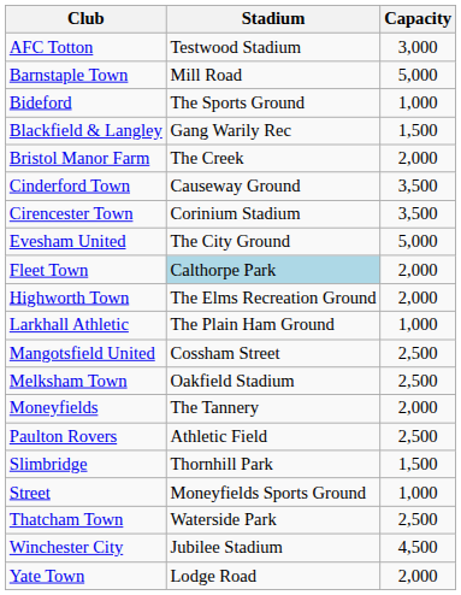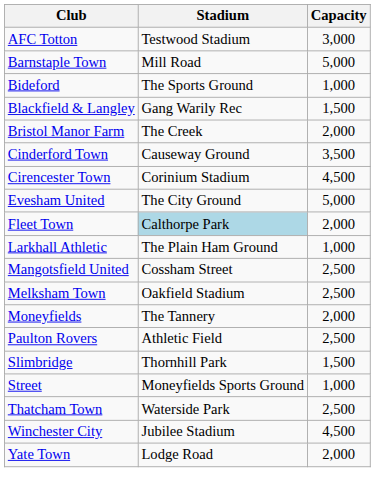 <table class="wikitable sortable">
 <tr>
 <th>Club</th>
 <th>Stadium</th>
 <th>Capacity</th>
 </tr>
 <tr>
 <td><a href='#'>AFC Totton</a></td>
 <td>Testwood Stadium</td>
 <td align="center">3,000</td>
 </tr>
 <tr>
 <td><a href='#'>Barnstaple Town</a></td>
 <td>Mill Road</td>
 <td align="center">5,000</td>
 </tr>
 <tr>
 <td><a href='#'>Bideford</a></td>
 <td>The Sports Ground</td>
 <td align="center">1,000</td>
 </tr>
 <tr>
 <td><a href='#'>Blackfield & Langley</a></td>
 <td>Gang Warily Rec</td>
 <td align="center">1,500</td>
 </tr>
 <tr>
 <td><a href='#'>Bristol Manor Farm</a></td>
 <td>The Creek</td>
 <td align="center">2,000</td>
 </tr>
 <tr>
 <td><a href='#'>Cinderford Town</a></td>
 <td>Causeway Ground</td>
 <td align="center">3,500</td>
 </tr>
 <tr>
 <td><a href='#'>Cirencester Town</a></td>
 <td>Corinium Stadium</td>
-<td align="center">3,500</td>
+<td align="center">4,500</td>
 </tr>
 <tr>
 <td><a href='#'>Evesham United</a></td>
 <td>The City Ground</td>
 <td align="center">5,000</td>
 </tr>
 <tr>
 <td><a href='#'>Fleet Town</a></td>
 <td style="background: lightblue;">Calthorpe Park</td>
-<td align="center">2,000</td>
-</tr>
-<tr>
-<td><a href='#'>Highworth Town</a></td>
-<td>The Elms Recreation Ground</td>
 <td align="center">2,000</td>
 </tr>
 <tr>
 <td><a href='#'>Larkhall Athletic</a></td>
 <td>The Plain Ham Ground</td>
 <td align="center">1,000</td>
 </tr>
 <tr>
 <td><a href='#'>Mangotsfield United</a></td>
 <td>Cossham Street</td>
 <td align="center">2,500</td>
 </tr>
 <tr>
 <td><a href='#'>Melksham Town</a></td>
 <td>Oakfield Stadium</td>
 <td align="center">2,500</td>
 </tr>
 <tr>
 <td><a href='#'>Moneyfields</a></td>
 <td>The Tannery</td>
 <td align="center">2,000</td>
 </tr>
 <tr>
 <td><a href='#'>Paulton Rovers</a></td>
 <td>Athletic Field</td>
 <td align="center">2,500</td>
 </tr>
 <tr>
 <td><a href='#'>Slimbridge</a></td>
 <td>Thornhill Park</td>
 <td align="center">1,500</td>
 </tr>
 <tr>
 <td><a href='#'>Street</a></td>
 <td>Moneyfields Sports Ground</td>
 <td align="center">1,000</td>
 </tr>
 <tr>
 <td><a href='#'>Thatcham Town</a></td>
 <td>Waterside Park</td>
 <td align="center">2,500</td>
 </tr>
 <tr>
 <td><a href='#'>Winchester City</a></td>
 <td>Jubilee Stadium</td>
 <td align="center">4,500</td>
 </tr>
 <tr>
 <td><a href='#'>Yate Town</a></td>
 <td>Lodge Road</td>
 <td align="center">2,000</td>
 </tr>
 </table>
